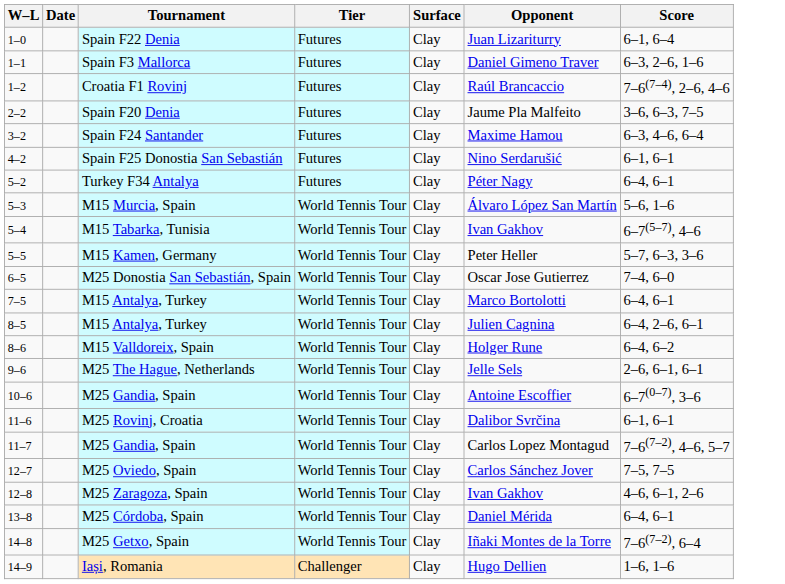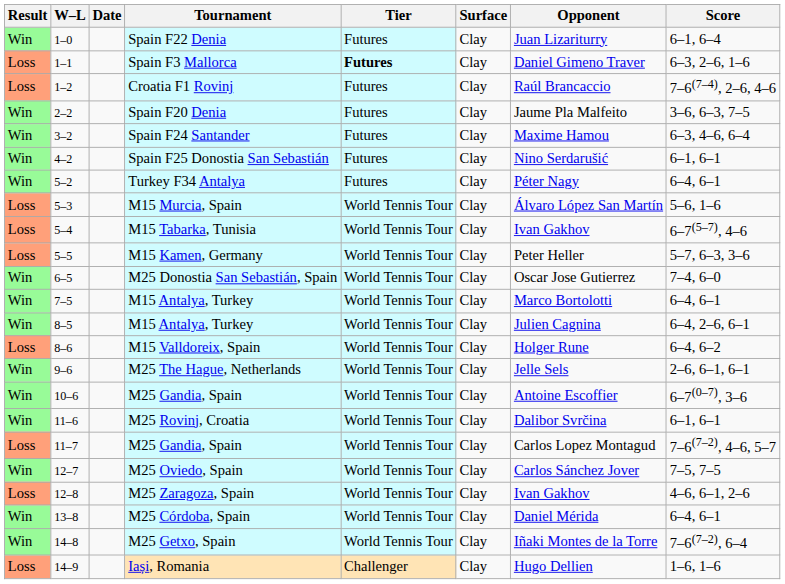 <table class="sortable wikitable">
 <tr>
+<th>Result</th>
 <th class="unsortable">W–L</th>
 <th>Date</th>
 <th>Tournament</th>
 <th>Tier</th>
 <th>Surface</th>
 <th>Opponent</th>
 <th class="unsortable">Score</th>
 </tr>
 <tr>
+<td bgcolor=98FB98>Win</td>
 <td><small>1–0</small></td>
 <td></td>
 <td style="background:#cffcff;">Spain F22 <a href='#'>Denia</a></td>
 <td style="background:#cffcff;">Futures</td>
 <td>Clay</td>
 <td> <a href='#'>Juan Lizariturry</a></td>
 <td>6–1, 6–4</td>
 </tr>
 <tr>
+<td bgcolor=FFA07A>Loss</td>
 <td><small>1–1</small></td>
 <td></td>
 <td style="background:#cffcff;">Spain F3 <a href='#'>Mallorca</a></td>
-<td style="background:#cffcff;">Futures</td>
+<td style="background:#cffcff;"><strong>Futures</strong></td>
 <td>Clay</td>
 <td> <a href='#'>Daniel Gimeno Traver</a></td>
 <td>6–3, 2–6, 1–6</td>
 </tr>
 <tr>
+<td bgcolor=FFA07A>Loss</td>
 <td><small>1–2</small></td>
 <td></td>
 <td style="background:#cffcff;">Croatia F1 <a href='#'>Rovinj</a></td>
 <td style="background:#cffcff;">Futures</td>
 <td>Clay</td>
 <td> <a href='#'>Raúl Brancaccio</a></td>
 <td>7–6<sup>(7–4)</sup>, 2–6, 4–6</td>
 </tr>
 <tr>
+<td bgcolor=98FB98>Win</td>
 <td><small>2–2</small></td>
 <td></td>
 <td style="background:#cffcff;">Spain F20 <a href='#'>Denia</a></td>
 <td style="background:#cffcff;">Futures</td>
 <td>Clay</td>
 <td> Jaume Pla Malfeito</td>
 <td>3–6, 6–3, 7–5</td>
 </tr>
 <tr>
+<td bgcolor=98FB98>Win</td>
 <td><small>3–2</small></td>
 <td></td>
 <td style="background:#cffcff;">Spain F24 <a href='#'>Santander</a></td>
 <td style="background:#cffcff;">Futures</td>
 <td>Clay</td>
 <td> <a href='#'>Maxime Hamou</a></td>
 <td>6–3, 4–6, 6–4</td>
 </tr>
 <tr>
+<td bgcolor=98FB98>Win</td>
 <td><small>4–2</small></td>
 <td></td>
 <td style="background:#cffcff;">Spain F25 Donostia <a href='#'>San Sebastián</a></td>
 <td style="background:#cffcff;">Futures</td>
 <td>Clay</td>
 <td> <a href='#'>Nino Serdarušić</a></td>
 <td>6–1, 6–1</td>
 </tr>
 <tr>
+<td bgcolor=98FB98>Win</td>
 <td><small>5–2</small></td>
 <td></td>
 <td style="background:#cffcff;">Turkey F34 <a href='#'>Antalya</a></td>
 <td style="background:#cffcff;">Futures</td>
 <td>Clay</td>
 <td> <a href='#'>Péter Nagy</a></td>
 <td>6–4, 6–1</td>
 </tr>
 <tr>
+<td bgcolor=FFA07A>Loss</td>
 <td><small>5–3</small></td>
 <td></td>
 <td style="background:#cffcff;">M15 <a href='#'>Murcia</a>, Spain</td>
 <td style="background:#cffcff;">World Tennis Tour</td>
 <td>Clay</td>
 <td> <a href='#'>Álvaro López San Martín</a></td>
 <td>5–6, 1–6</td>
 </tr>
 <tr>
+<td bgcolor=FFA07A>Loss</td>
 <td><small>5–4</small></td>
 <td></td>
 <td style="background:#cffcff;">M15 <a href='#'>Tabarka</a>, Tunisia</td>
 <td style="background:#cffcff;">World Tennis Tour</td>
 <td>Clay</td>
 <td> <a href='#'>Ivan Gakhov</a></td>
 <td>6–7<sup>(5–7)</sup>, 4–6</td>
 </tr>
 <tr>
+<td bgcolor=FFA07A>Loss</td>
 <td><small>5–5</small></td>
 <td></td>
 <td style="background:#cffcff;">M15 <a href='#'>Kamen</a>, Germany</td>
 <td style="background:#cffcff;">World Tennis Tour</td>
 <td>Clay</td>
 <td> Peter Heller</td>
 <td>5–7, 6–3, 3–6</td>
 </tr>
 <tr>
+<td bgcolor=98FB98>Win</td>
 <td><small>6–5</small></td>
 <td></td>
 <td style="background:#cffcff;">M25 Donostia <a href='#'>San Sebastián</a>, Spain</td>
 <td style="background:#cffcff;">World Tennis Tour</td>
 <td>Clay</td>
 <td> Oscar Jose Gutierrez</td>
 <td>7–4, 6–0</td>
 </tr>
 <tr>
+<td bgcolor=98FB98>Win</td>
 <td><small>7–5</small></td>
 <td></td>
 <td style="background:#cffcff;">M15 <a href='#'>Antalya</a>, Turkey</td>
 <td style="background:#cffcff;">World Tennis Tour</td>
 <td>Clay</td>
 <td> <a href='#'>Marco Bortolotti</a></td>
 <td>6–4, 6–1</td>
 </tr>
 <tr>
+<td bgcolor=98FB98>Win</td>
 <td><small>8–5</small></td>
 <td></td>
 <td style="background:#cffcff;">M15 <a href='#'>Antalya</a>, Turkey</td>
 <td style="background:#cffcff;">World Tennis Tour</td>
 <td>Clay</td>
 <td> <a href='#'>Julien Cagnina</a></td>
 <td>6–4, 2–6, 6–1</td>
 </tr>
 <tr>
+<td bgcolor=FFA07A>Loss</td>
 <td><small>8–6</small></td>
 <td></td>
 <td style="background:#cffcff;">M15 <a href='#'>Valldoreix</a>, Spain</td>
 <td style="background:#cffcff;">World Tennis Tour</td>
 <td>Clay</td>
 <td> <a href='#'>Holger Rune</a></td>
 <td>6–4, 6–2</td>
 </tr>
 <tr>
+<td bgcolor=98FB98>Win</td>
 <td><small>9–6</small></td>
 <td></td>
 <td style="background:#cffcff;">M25 <a href='#'>The Hague</a>, Netherlands</td>
 <td style="background:#cffcff;">World Tennis Tour</td>
 <td>Clay</td>
 <td> <a href='#'>Jelle Sels</a></td>
 <td>2–6, 6–1, 6–1</td>
 </tr>
 <tr>
+<td bgcolor=98FB98>Win</td>
 <td><small>10–6</small></td>
 <td></td>
 <td style="background:#cffcff;">M25 <a href='#'>Gandia</a>, Spain</td>
 <td style="background:#cffcff;">World Tennis Tour</td>
 <td>Clay</td>
 <td> <a href='#'>Antoine Escoffier</a></td>
 <td>6–7<sup>(0–7)</sup>, 3–6</td>
 </tr>
 <tr>
+<td bgcolor=98FB98>Win</td>
 <td><small>11–6</small></td>
 <td></td>
 <td style="background:#cffcff;">M25 <a href='#'>Rovinj</a>, Croatia</td>
 <td style="background:#cffcff;">World Tennis Tour</td>
 <td>Clay</td>
 <td> <a href='#'>Dalibor Svrčina</a></td>
 <td>6–1, 6–1</td>
 </tr>
 <tr>
+<td bgcolor=FFA07A>Loss</td>
 <td><small>11–7</small></td>
 <td></td>
 <td style="background:#cffcff;">M25 <a href='#'>Gandia</a>, Spain</td>
 <td style="background:#cffcff;">World Tennis Tour</td>
 <td>Clay</td>
 <td> Carlos Lopez Montagud</td>
 <td>7–6<sup>(7–2)</sup>, 4–6, 5–7</td>
 </tr>
 <tr>
+<td bgcolor=98FB98>Win</td>
 <td><small>12–7</small></td>
 <td></td>
 <td style="background:#cffcff;">M25 <a href='#'>Oviedo</a>, Spain</td>
 <td style="background:#cffcff;">World Tennis Tour</td>
 <td>Clay</td>
 <td> <a href='#'>Carlos Sánchez Jover</a></td>
 <td>7–5, 7–5</td>
 </tr>
 <tr>
+<td bgcolor=FFA07A>Loss</td>
 <td><small>12–8</small></td>
 <td></td>
 <td style="background:#cffcff;">M25 <a href='#'>Zaragoza</a>, Spain</td>
 <td style="background:#cffcff;">World Tennis Tour</td>
 <td>Clay</td>
 <td> <a href='#'>Ivan Gakhov</a></td>
 <td>4–6, 6–1, 2–6</td>
 </tr>
 <tr>
+<td bgcolor=98FB98>Win</td>
 <td><small>13–8</small></td>
 <td></td>
 <td style="background:#cffcff;">M25 <a href='#'>Córdoba</a>, Spain</td>
 <td style="background:#cffcff;">World Tennis Tour</td>
 <td>Clay</td>
 <td> <a href='#'>Daniel Mérida</a></td>
 <td>6–4, 6–1</td>
 </tr>
 <tr>
+<td bgcolor=98FB98>Win</td>
 <td><small>14–8</small></td>
 <td></td>
 <td style="background:#cffcff;">M25 <a href='#'>Getxo</a>, Spain</td>
 <td style="background:#cffcff;">World Tennis Tour</td>
 <td>Clay</td>
 <td> <a href='#'>Iñaki Montes de la Torre</a></td>
 <td>7–6<sup>(7–2)</sup>, 6–4</td>
 </tr>
 <tr>
+<td bgcolor=FFA07A>Loss</td>
 <td><small>14–9</small></td>
 <td><a href='#'></a></td>
 <td style="background:moccasin;"><a href='#'>Iași</a>, Romania</td>
 <td style="background:moccasin;">Challenger</td>
 <td>Clay</td>
 <td> <a href='#'>Hugo Dellien</a></td>
 <td>1–6, 1–6</td>
 </tr>
 </table>
